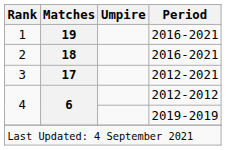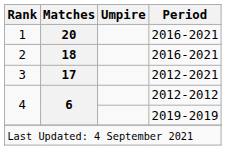 <table class="wikitable plainrowheaders sortable">
 <tr>
 <th scope=col>Rank</th>
 <th scope=col>Matches</th>
 <th scope=col>Umpire</th>
 <th scope=col>Period</th>
 </tr>
 <tr>
 <td align=center>1</td>
-<th scope=row style=text-align:center;>19</th>
+<th scope=row style=text-align:center;>20</th>
 <td> </td>
 <td>2016-2021</td>
 </tr>
 <tr>
 <td align=center>2</td>
 <th scope=row style=text-align:center;>18</th>
 <td> </td>
 <td>2016-2021</td>
 </tr>
 <tr>
 <td align=center>3</td>
 <th scope=row style=text-align:center;>17</th>
 <td> </td>
 <td>2012-2021</td>
 </tr>
 <tr>
 <td align=center rowspan=2>4</td>
 <th scope=row style=text-align:center; rowspan=2>6</th>
 <td></td>
 <td>2012-2012</td>
 </tr>
 <tr>
 <td> </td>
 <td>2019-2019</td>
 </tr>
 <tr>
 </tr>
 <tr class=sortbottom>
 <td colspan=4><small>Last Updated: 4 September 2021</small></td>
 </tr>
 </table>
